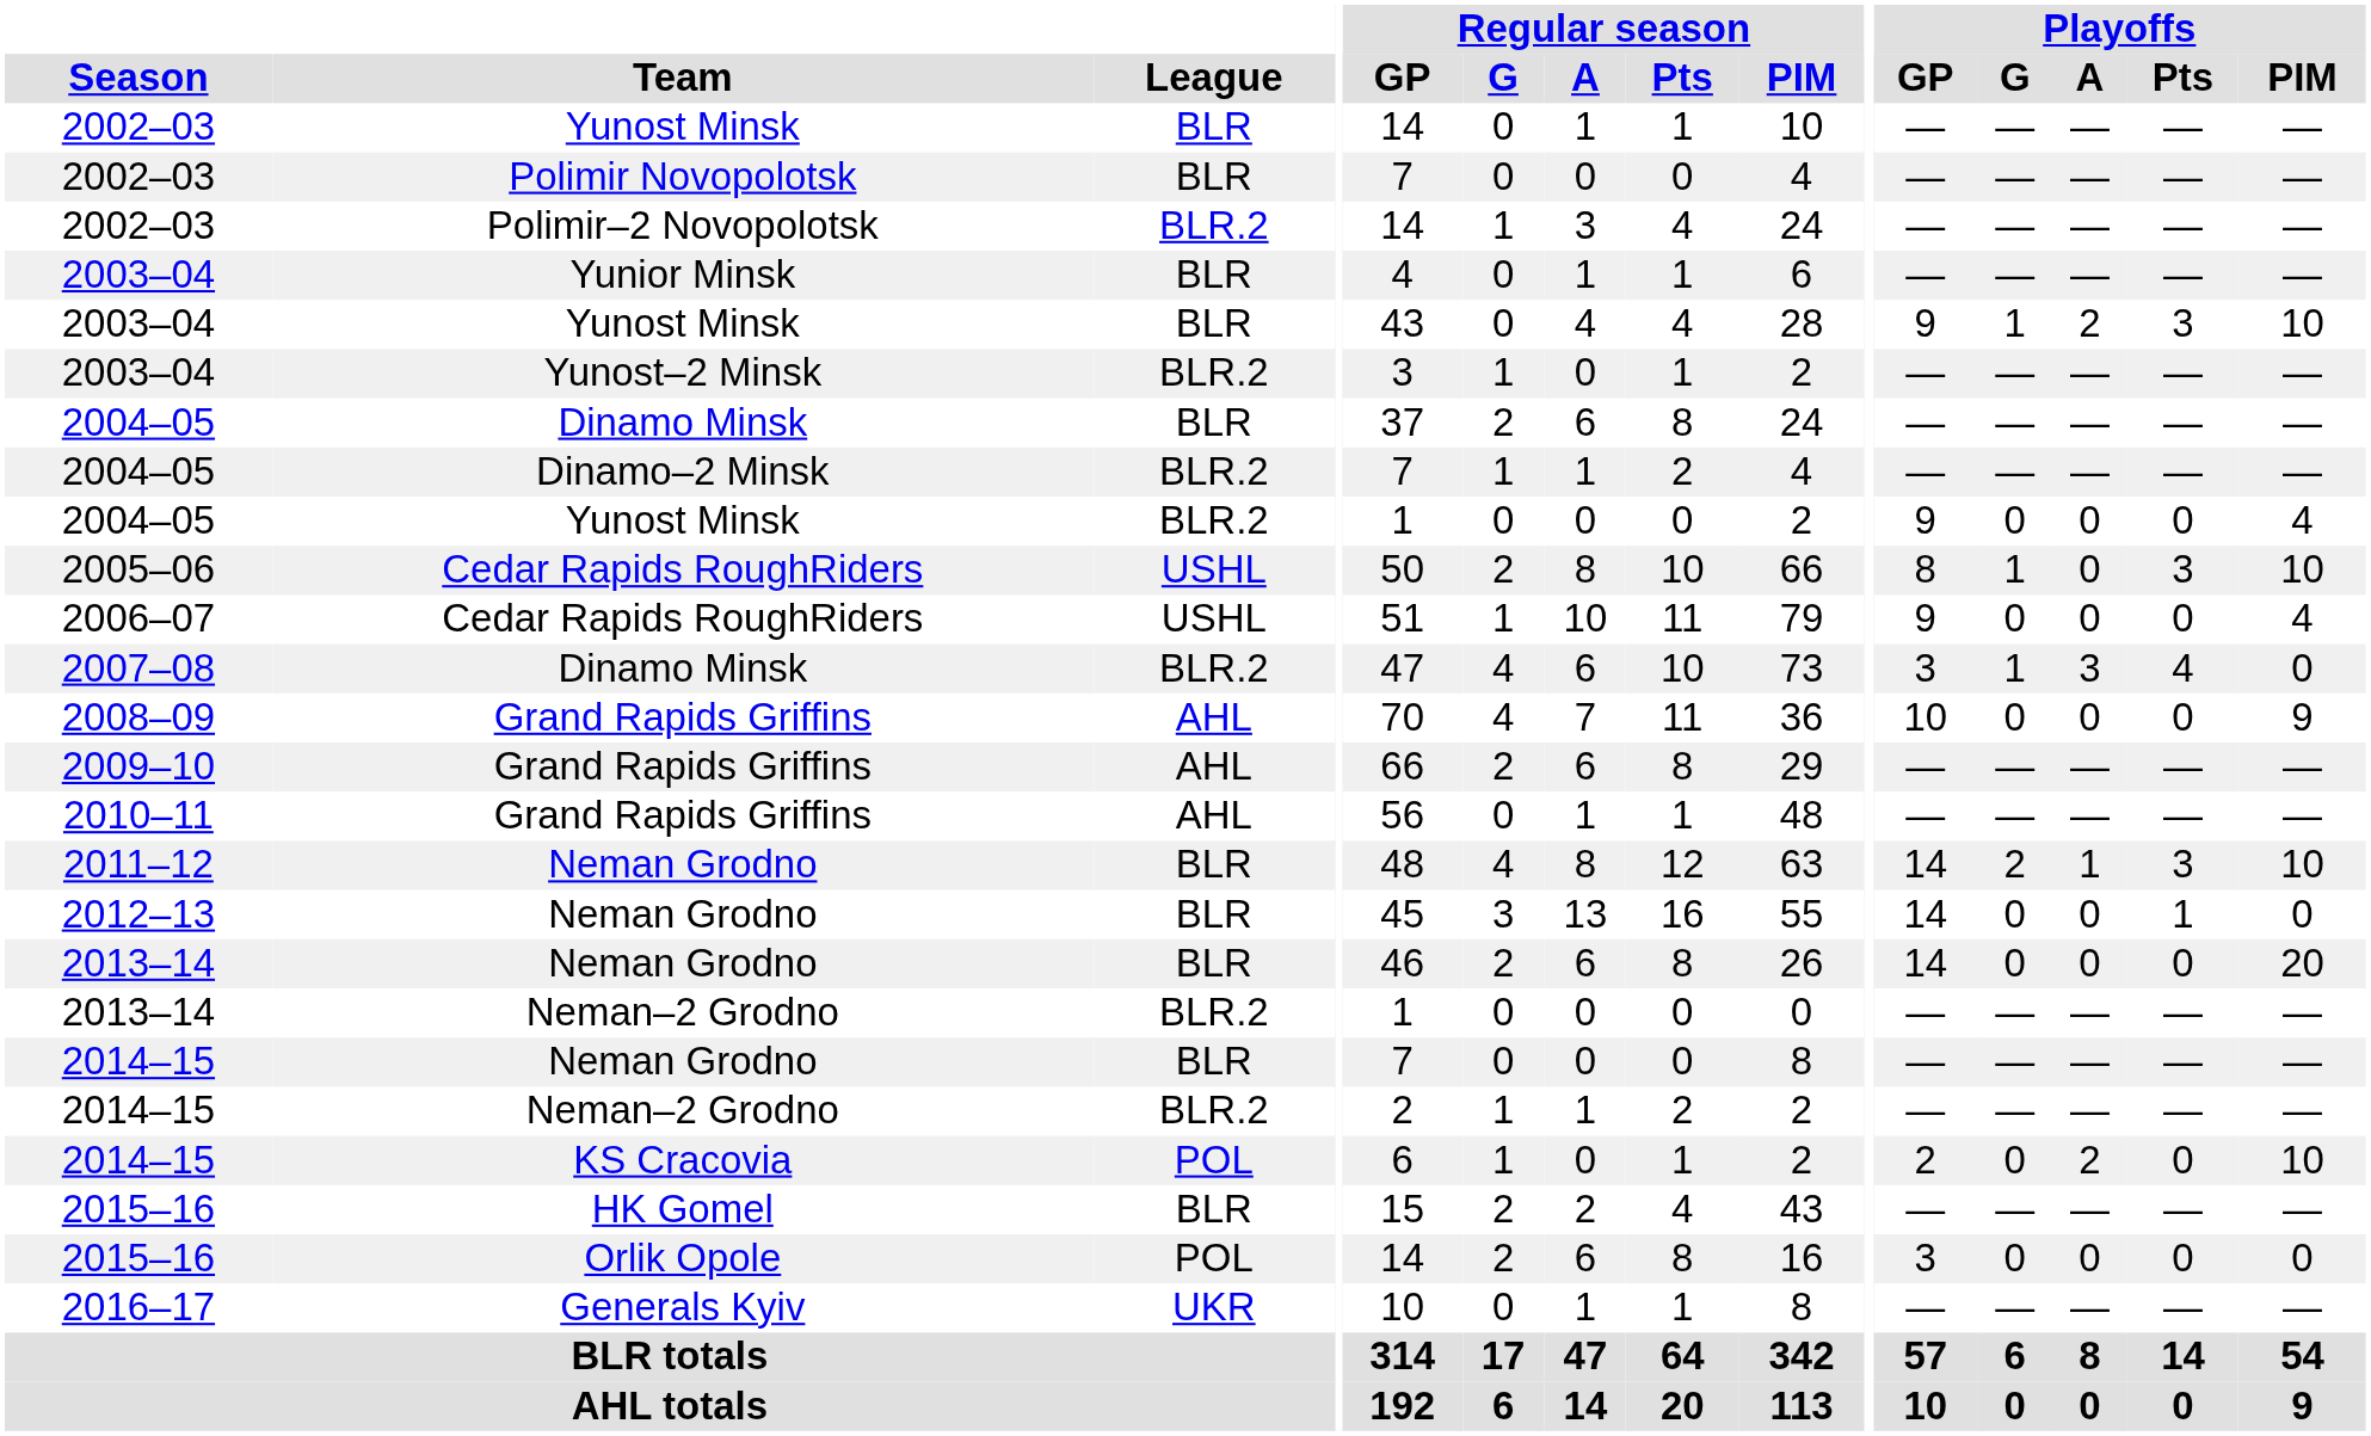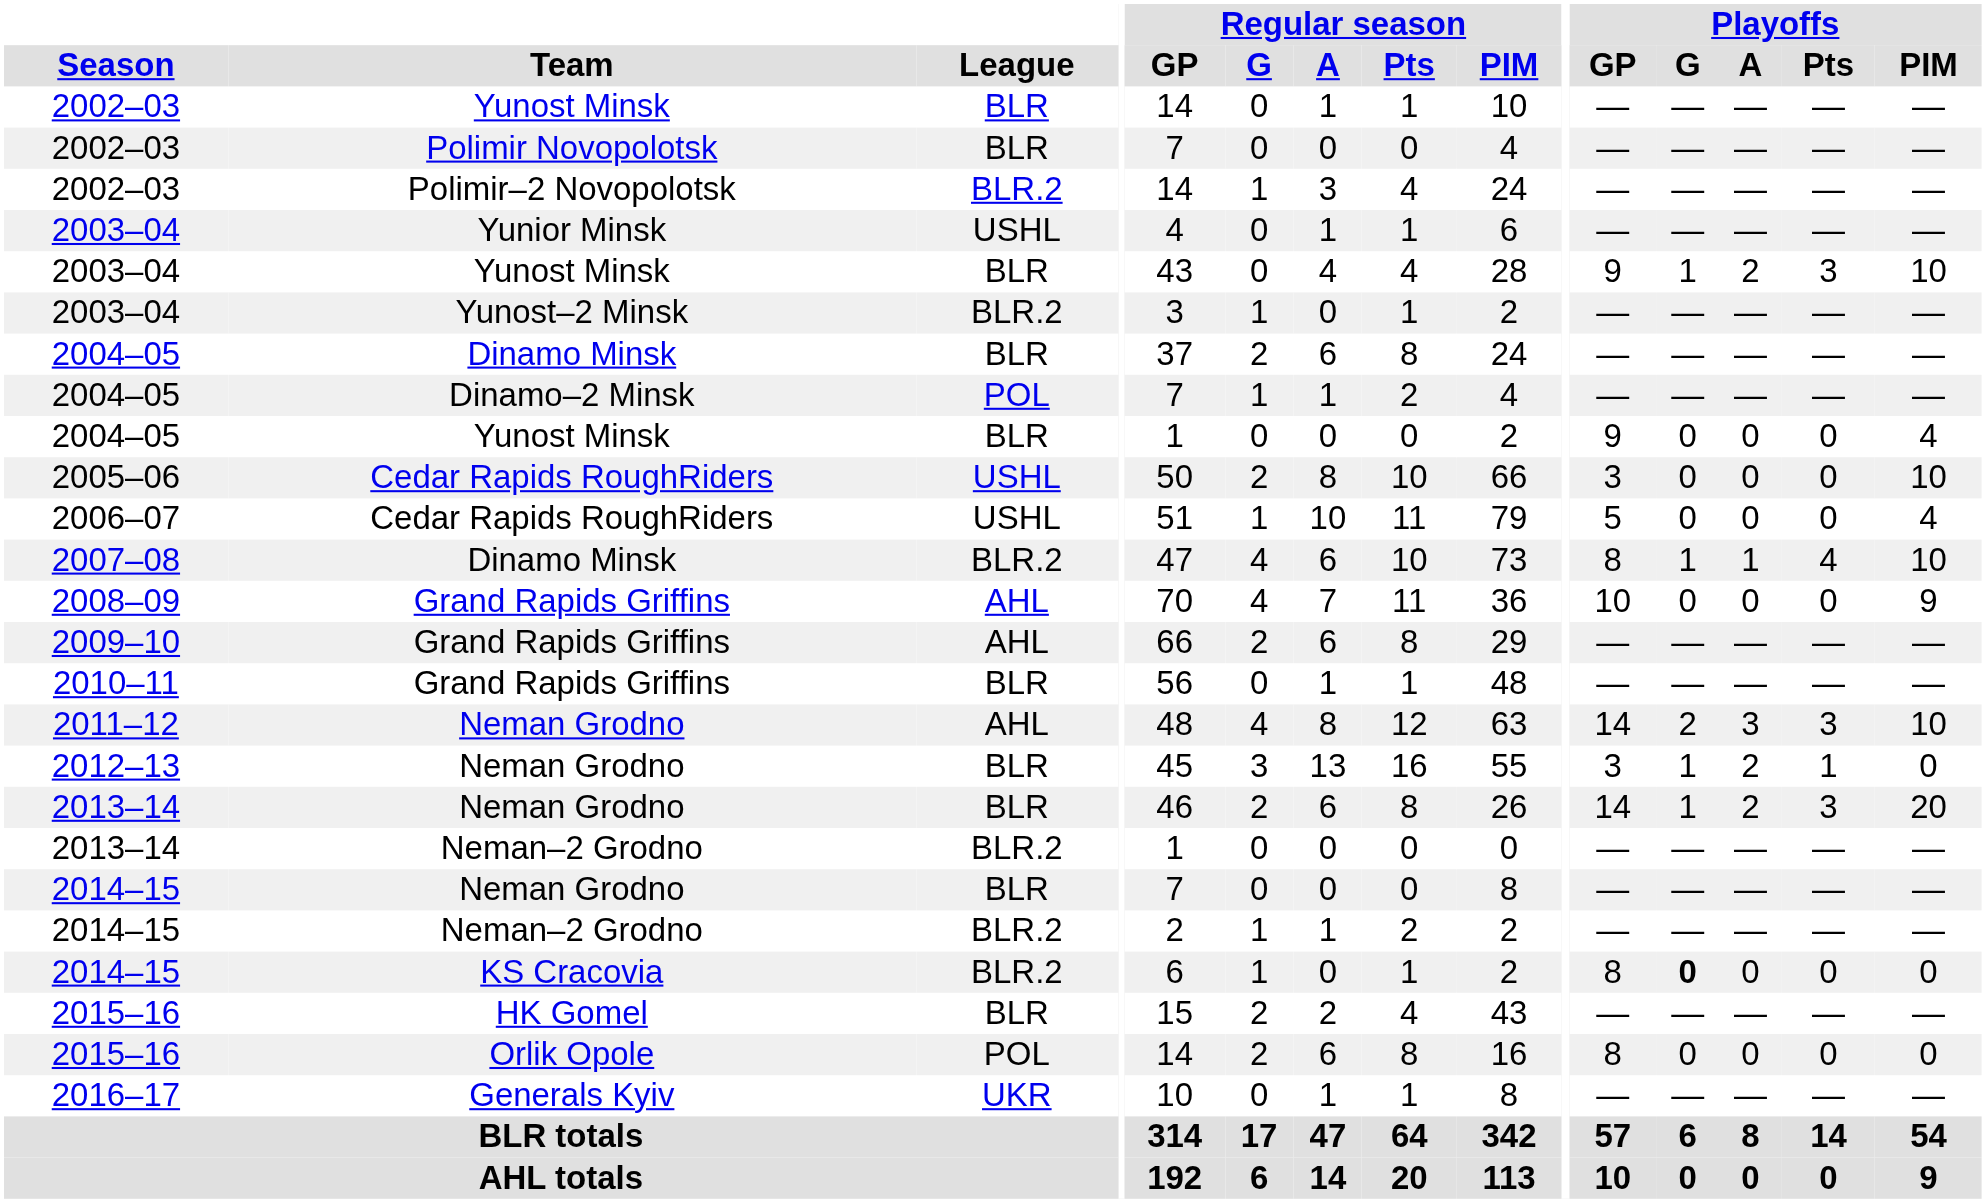 <table border="0" cellpadding="1" cellspacing="0" style="text-align:center; width:60em">
 <tr bgcolor="#e0e0e0">
 <th colspan="3" bgcolor="#ffffff"></th>
 <th rowspan="99" bgcolor="#ffffff"></th>
 <th colspan="5"><a href='#'>Regular season</a></th>
 <th rowspan="99" bgcolor="#ffffff"></th>
 <th colspan="5"><a href='#'>Playoffs</a></th>
 </tr>
 <tr bgcolor="#e0e0e0">
 <th><a href='#'>Season</a></th>
 <th>Team</th>
 <th>League</th>
 <th>GP</th>
 <th><a href='#'>G</a></th>
 <th><a href='#'>A</a></th>
 <th><a href='#'>Pts</a></th>
 <th><a href='#'>PIM</a></th>
 <th>GP</th>
 <th>G</th>
 <th>A</th>
 <th>Pts</th>
 <th>PIM</th>
 </tr>
 <tr>
 <td><a href='#'>2002–03</a></td>
 <td><a href='#'>Yunost Minsk</a></td>
 <td><a href='#'>BLR</a></td>
 <td>14</td>
 <td>0</td>
 <td>1</td>
 <td>1</td>
 <td>10</td>
 <td>—</td>
 <td>—</td>
 <td>—</td>
 <td>—</td>
 <td>—</td>
 </tr>
 <tr bgcolor="#f0f0f0">
 <td>2002–03</td>
 <td><a href='#'>Polimir Novopolotsk</a></td>
 <td>BLR</td>
 <td>7</td>
 <td>0</td>
 <td>0</td>
 <td>0</td>
 <td>4</td>
 <td>—</td>
 <td>—</td>
 <td>—</td>
 <td>—</td>
 <td>—</td>
 </tr>
 <tr>
 <td>2002–03</td>
 <td>Polimir–2 Novopolotsk</td>
 <td><a href='#'>BLR.2</a></td>
 <td>14</td>
 <td>1</td>
 <td>3</td>
 <td>4</td>
 <td>24</td>
 <td>—</td>
 <td>—</td>
 <td>—</td>
 <td>—</td>
 <td>—</td>
 </tr>
 <tr bgcolor="#f0f0f0">
 <td><a href='#'>2003–04</a></td>
 <td>Yunior Minsk</td>
-<td>BLR</td>
+<td>USHL</td>
 <td>4</td>
 <td>0</td>
 <td>1</td>
 <td>1</td>
 <td>6</td>
 <td>—</td>
 <td>—</td>
 <td>—</td>
 <td>—</td>
 <td>—</td>
 </tr>
 <tr>
 <td>2003–04</td>
 <td>Yunost Minsk</td>
 <td>BLR</td>
 <td>43</td>
 <td>0</td>
 <td>4</td>
 <td>4</td>
 <td>28</td>
 <td>9</td>
 <td>1</td>
 <td>2</td>
 <td>3</td>
 <td>10</td>
 </tr>
 <tr bgcolor="#f0f0f0">
 <td>2003–04</td>
 <td>Yunost–2 Minsk</td>
 <td>BLR.2</td>
 <td>3</td>
 <td>1</td>
 <td>0</td>
 <td>1</td>
 <td>2</td>
 <td>—</td>
 <td>—</td>
 <td>—</td>
 <td>—</td>
 <td>—</td>
 </tr>
 <tr>
 <td><a href='#'>2004–05</a></td>
 <td><a href='#'>Dinamo Minsk</a></td>
 <td>BLR</td>
 <td>37</td>
 <td>2</td>
 <td>6</td>
 <td>8</td>
 <td>24</td>
 <td>—</td>
 <td>—</td>
 <td>—</td>
 <td>—</td>
 <td>—</td>
 </tr>
 <tr bgcolor="#f0f0f0">
 <td>2004–05</td>
 <td>Dinamo–2 Minsk</td>
-<td>BLR.2</td>
+<td><a href='#'>POL</a></td>
 <td>7</td>
 <td>1</td>
 <td>1</td>
 <td>2</td>
 <td>4</td>
 <td>—</td>
 <td>—</td>
 <td>—</td>
 <td>—</td>
 <td>—</td>
 </tr>
 <tr>
 <td>2004–05</td>
 <td>Yunost Minsk</td>
-<td>BLR.2</td>
+<td>BLR</td>
 <td>1</td>
 <td>0</td>
 <td>0</td>
 <td>0</td>
 <td>2</td>
 <td>9</td>
 <td>0</td>
 <td>0</td>
 <td>0</td>
 <td>4</td>
 </tr>
 <tr bgcolor="#f0f0f0">
 <td>2005–06</td>
 <td><a href='#'>Cedar Rapids RoughRiders</a></td>
 <td><a href='#'>USHL</a></td>
 <td>50</td>
 <td>2</td>
 <td>8</td>
 <td>10</td>
 <td>66</td>
-<td>8</td>
-<td>1</td>
+<td>3</td>
 <td>0</td>
-<td>3</td>
+<td>0</td>
+<td>0</td>
 <td>10</td>
 </tr>
 <tr>
 <td>2006–07</td>
 <td>Cedar Rapids RoughRiders</td>
 <td>USHL</td>
 <td>51</td>
 <td>1</td>
 <td>10</td>
 <td>11</td>
 <td>79</td>
-<td>9</td>
+<td>5</td>
 <td>0</td>
 <td>0</td>
 <td>0</td>
 <td>4</td>
 </tr>
 <tr bgcolor="#f0f0f0">
 <td><a href='#'>2007–08</a></td>
 <td>Dinamo Minsk</td>
 <td>BLR.2</td>
 <td>47</td>
 <td>4</td>
 <td>6</td>
 <td>10</td>
 <td>73</td>
-<td>3</td>
+<td>8</td>
 <td>1</td>
-<td>3</td>
+<td>1</td>
 <td>4</td>
-<td>0</td>
+<td>10</td>
 </tr>
 <tr>
 <td><a href='#'>2008–09</a></td>
 <td><a href='#'>Grand Rapids Griffins</a></td>
 <td><a href='#'>AHL</a></td>
 <td>70</td>
 <td>4</td>
 <td>7</td>
 <td>11</td>
 <td>36</td>
 <td>10</td>
 <td>0</td>
 <td>0</td>
 <td>0</td>
 <td>9</td>
 </tr>
 <tr bgcolor="#f0f0f0">
 <td><a href='#'>2009–10</a></td>
 <td>Grand Rapids Griffins</td>
 <td>AHL</td>
 <td>66</td>
 <td>2</td>
 <td>6</td>
 <td>8</td>
 <td>29</td>
 <td>—</td>
 <td>—</td>
 <td>—</td>
 <td>—</td>
 <td>—</td>
 </tr>
 <tr>
 <td><a href='#'>2010–11</a></td>
 <td>Grand Rapids Griffins</td>
-<td>AHL</td>
+<td>BLR</td>
 <td>56</td>
 <td>0</td>
 <td>1</td>
 <td>1</td>
 <td>48</td>
 <td>—</td>
 <td>—</td>
 <td>—</td>
 <td>—</td>
 <td>—</td>
 </tr>
 <tr bgcolor="#f0f0f0">
 <td><a href='#'>2011–12</a></td>
 <td><a href='#'>Neman Grodno</a></td>
-<td>BLR</td>
+<td>AHL</td>
 <td>48</td>
 <td>4</td>
 <td>8</td>
 <td>12</td>
 <td>63</td>
 <td>14</td>
 <td>2</td>
-<td>1</td>
+<td>3</td>
 <td>3</td>
 <td>10</td>
 </tr>
 <tr>
 <td><a href='#'>2012–13</a></td>
 <td>Neman Grodno</td>
 <td>BLR</td>
 <td>45</td>
 <td>3</td>
 <td>13</td>
 <td>16</td>
 <td>55</td>
-<td>14</td>
-<td>0</td>
-<td>0</td>
+<td>3</td>
+<td>1</td>
+<td>2</td>
 <td>1</td>
 <td>0</td>
 </tr>
 <tr bgcolor="#f0f0f0">
 <td><a href='#'>2013–14</a></td>
 <td>Neman Grodno</td>
 <td>BLR</td>
 <td>46</td>
 <td>2</td>
 <td>6</td>
 <td>8</td>
 <td>26</td>
 <td>14</td>
-<td>0</td>
-<td>0</td>
-<td>0</td>
+<td>1</td>
+<td>2</td>
+<td>3</td>
 <td>20</td>
 </tr>
 <tr>
 <td>2013–14</td>
 <td>Neman–2 Grodno</td>
 <td>BLR.2</td>
 <td>1</td>
 <td>0</td>
 <td>0</td>
 <td>0</td>
 <td>0</td>
 <td>—</td>
 <td>—</td>
 <td>—</td>
 <td>—</td>
 <td>—</td>
 </tr>
 <tr bgcolor="#f0f0f0">
 <td><a href='#'>2014–15</a></td>
 <td>Neman Grodno</td>
 <td>BLR</td>
 <td>7</td>
 <td>0</td>
 <td>0</td>
 <td>0</td>
 <td>8</td>
 <td>—</td>
 <td>—</td>
 <td>—</td>
 <td>—</td>
 <td>—</td>
 </tr>
 <tr>
 <td>2014–15</td>
 <td>Neman–2 Grodno</td>
 <td>BLR.2</td>
 <td>2</td>
 <td>1</td>
 <td>1</td>
 <td>2</td>
 <td>2</td>
 <td>—</td>
 <td>—</td>
 <td>—</td>
 <td>—</td>
 <td>—</td>
 </tr>
 <tr bgcolor="#f0f0f0">
 <td><a href='#'>2014–15</a></td>
 <td><a href='#'>KS Cracovia</a></td>
-<td><a href='#'>POL</a></td>
+<td>BLR.2</td>
 <td>6</td>
 <td>1</td>
 <td>0</td>
 <td>1</td>
 <td>2</td>
-<td>2</td>
+<td>8</td>
+<td><strong>0</strong></td>
 <td>0</td>
-<td>2</td>
 <td>0</td>
-<td>10</td>
+<td>0</td>
 </tr>
 <tr>
 <td><a href='#'>2015–16</a></td>
 <td><a href='#'>HK Gomel</a></td>
 <td>BLR</td>
 <td>15</td>
 <td>2</td>
 <td>2</td>
 <td>4</td>
 <td>43</td>
 <td>—</td>
 <td>—</td>
 <td>—</td>
 <td>—</td>
 <td>—</td>
 </tr>
 <tr bgcolor="#f0f0f0">
 <td><a href='#'>2015–16</a></td>
 <td><a href='#'>Orlik Opole</a></td>
 <td>POL</td>
 <td>14</td>
 <td>2</td>
 <td>6</td>
 <td>8</td>
 <td>16</td>
-<td>3</td>
+<td>8</td>
 <td>0</td>
 <td>0</td>
 <td>0</td>
 <td>0</td>
 </tr>
 <tr>
 <td><a href='#'>2016–17</a></td>
 <td><a href='#'>Generals Kyiv</a></td>
 <td><a href='#'>UKR</a></td>
 <td>10</td>
 <td>0</td>
 <td>1</td>
 <td>1</td>
 <td>8</td>
 <td>—</td>
 <td>—</td>
 <td>—</td>
 <td>—</td>
 <td>—</td>
 </tr>
 <tr bgcolor="#e0e0e0">
 <th colspan="3">BLR totals</th>
 <th>314</th>
 <th>17</th>
 <th>47</th>
 <th>64</th>
 <th>342</th>
 <th>57</th>
 <th>6</th>
 <th>8</th>
 <th>14</th>
 <th>54</th>
 </tr>
 <tr bgcolor="#e0e0e0">
 <th colspan="3">AHL totals</th>
 <th>192</th>
 <th>6</th>
 <th>14</th>
 <th>20</th>
 <th>113</th>
 <th>10</th>
 <th>0</th>
 <th>0</th>
 <th>0</th>
 <th>9</th>
 </tr>
 </table>
